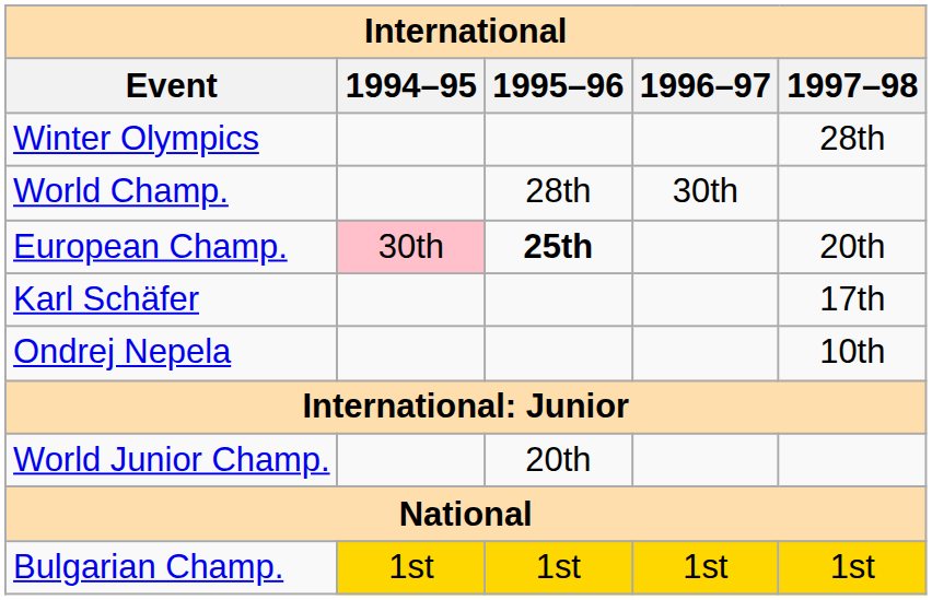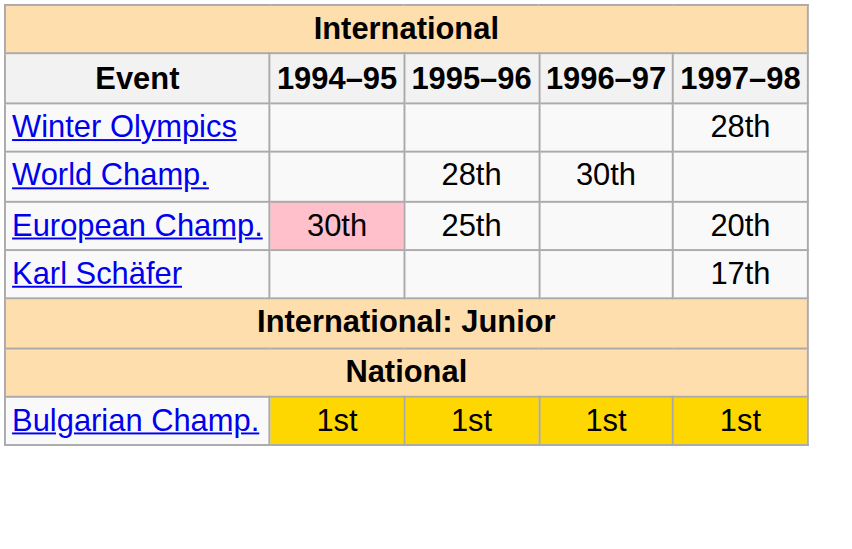 <table class="wikitable" style="text-align:center">
 <tr>
 <th style="background-color: #ffdead; " colspan=5 align=center><strong>International</strong></th>
 </tr>
 <tr>
 <th>Event</th>
 <th>1994–95</th>
 <th>1995–96</th>
 <th>1996–97</th>
 <th>1997–98</th>
 </tr>
 <tr>
 <td align=left><a href='#'>Winter Olympics</a></td>
 <td></td>
 <td></td>
 <td></td>
 <td>28th</td>
 </tr>
 <tr>
 <td align=left><a href='#'>World Champ.</a></td>
 <td></td>
 <td>28th</td>
 <td>30th</td>
 <td></td>
 </tr>
 <tr>
 <td align=left><a href='#'>European Champ.</a></td>
 <td style="background: pink;">30th</td>
-<td><strong>25th</strong></td>
+<td>25th</td>
 <td></td>
 <td>20th</td>
 </tr>
 <tr>
 <td align=left><a href='#'>Karl Schäfer</a></td>
 <td></td>
 <td></td>
 <td></td>
 <td>17th</td>
 </tr>
 <tr>
-<td align=left><a href='#'>Ondrej Nepela</a></td>
-<td></td>
-<td></td>
-<td></td>
-<td>10th</td>
-</tr>
-<tr>
 <th style="background-color: #ffdead; " colspan=5 align=center><strong>International: Junior</strong></th>
-</tr>
-<tr>
-<td align=left><a href='#'>World Junior Champ.</a></td>
-<td></td>
-<td>20th</td>
-<td></td>
-<td></td>
 </tr>
 <tr>
 <th style="background-color: #ffdead; " colspan=5 align=center><strong>National</strong></th>
 </tr>
 <tr>
 <td align=left><a href='#'>Bulgarian Champ.</a></td>
 <td bgcolor=gold>1st</td>
 <td bgcolor=gold>1st</td>
 <td bgcolor=gold>1st</td>
 <td bgcolor=gold>1st</td>
 </tr>
 </table>
